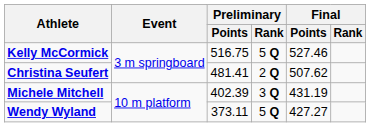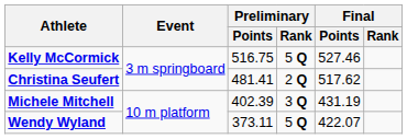 <table class=wikitable style=font-size:90%;text-align:center>
 <tr>
 <th rowspan=2>Athlete</th>
 <th rowspan=2>Event</th>
 <th colspan=2>Preliminary</th>
 <th colspan=2>Final</th>
 </tr>
 <tr style=font-size:95%>
 <th>Points</th>
 <th>Rank</th>
 <th>Points</th>
 <th>Rank</th>
 </tr>
 <tr>
 <td align=left><strong><a href='#'>Kelly McCormick</a></strong></td>
 <td align=left rowspan=2><a href='#'>3 m springboard</a></td>
 <td>516.75</td>
 <td>5 <strong>Q</strong></td>
 <td>527.46</td>
 <td></td>
 </tr>
 <tr>
 <td align=left><strong><a href='#'>Christina Seufert</a></strong></td>
 <td>481.41</td>
 <td>2 <strong>Q</strong></td>
-<td>507.62</td>
+<td>517.62</td>
 <td></td>
 </tr>
 <tr>
 <td align=left><strong><a href='#'>Michele Mitchell</a></strong></td>
 <td align=left rowspan=2><a href='#'>10 m platform</a></td>
 <td>402.39</td>
 <td>3 <strong>Q</strong></td>
 <td>431.19</td>
 <td></td>
 </tr>
 <tr>
 <td align=left><strong><a href='#'>Wendy Wyland</a></strong></td>
 <td>373.11</td>
 <td>5 <strong>Q</strong></td>
-<td>427.27</td>
+<td>422.07</td>
 <td></td>
 </tr>
 </table>
